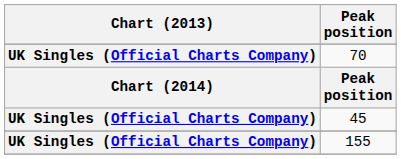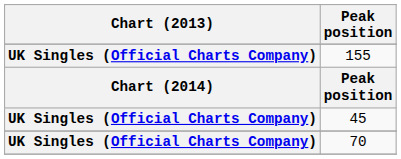 <table class="wikitable sortable plainrowheaders" style="text-align:center;">
 <tr>
 <th scope="col">Chart (2013)</th>
 <th scope="col">Peak<br>position</th>
 </tr>
 <tr>
 </tr>
 <tr>
 <th scope="row">UK Singles (<a href='#'>Official Charts Company</a>)</th>
-<td>70</td>
+<td>155</td>
 </tr>
 <tr>
 <th scope="col">Chart (2014)</th>
 <th scope="col">Peak<br>position</th>
 </tr>
 <tr>
 <th scope="row">UK Singles (<a href='#'>Official Charts Company</a>)</th>
 <td>45</td>
 </tr>
 <tr>
 </tr>
 <tr>
 <th scope="row">UK Singles (<a href='#'>Official Charts Company</a>)</th>
-<td>155</td>
+<td>70</td>
 </tr>
 <tr>
 </tr>
 </table>
